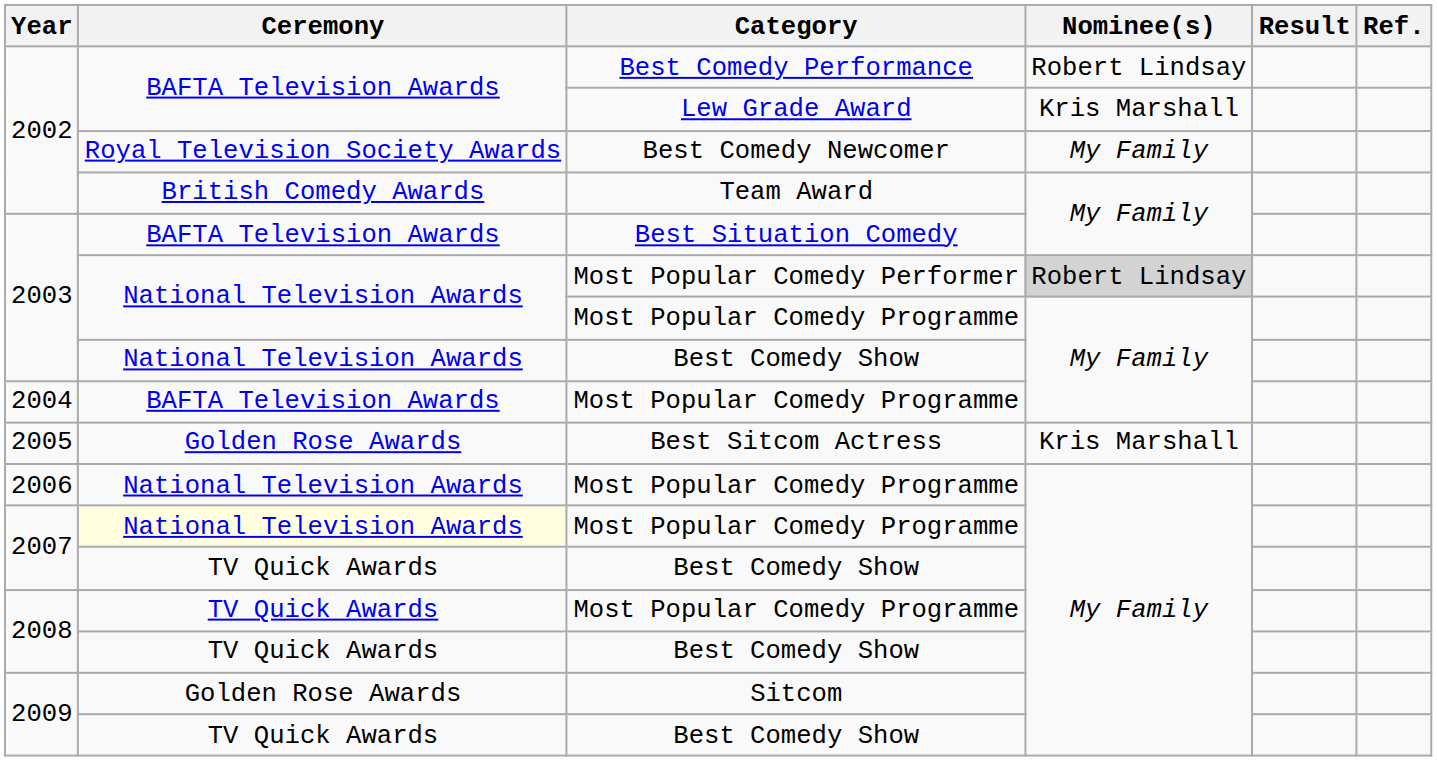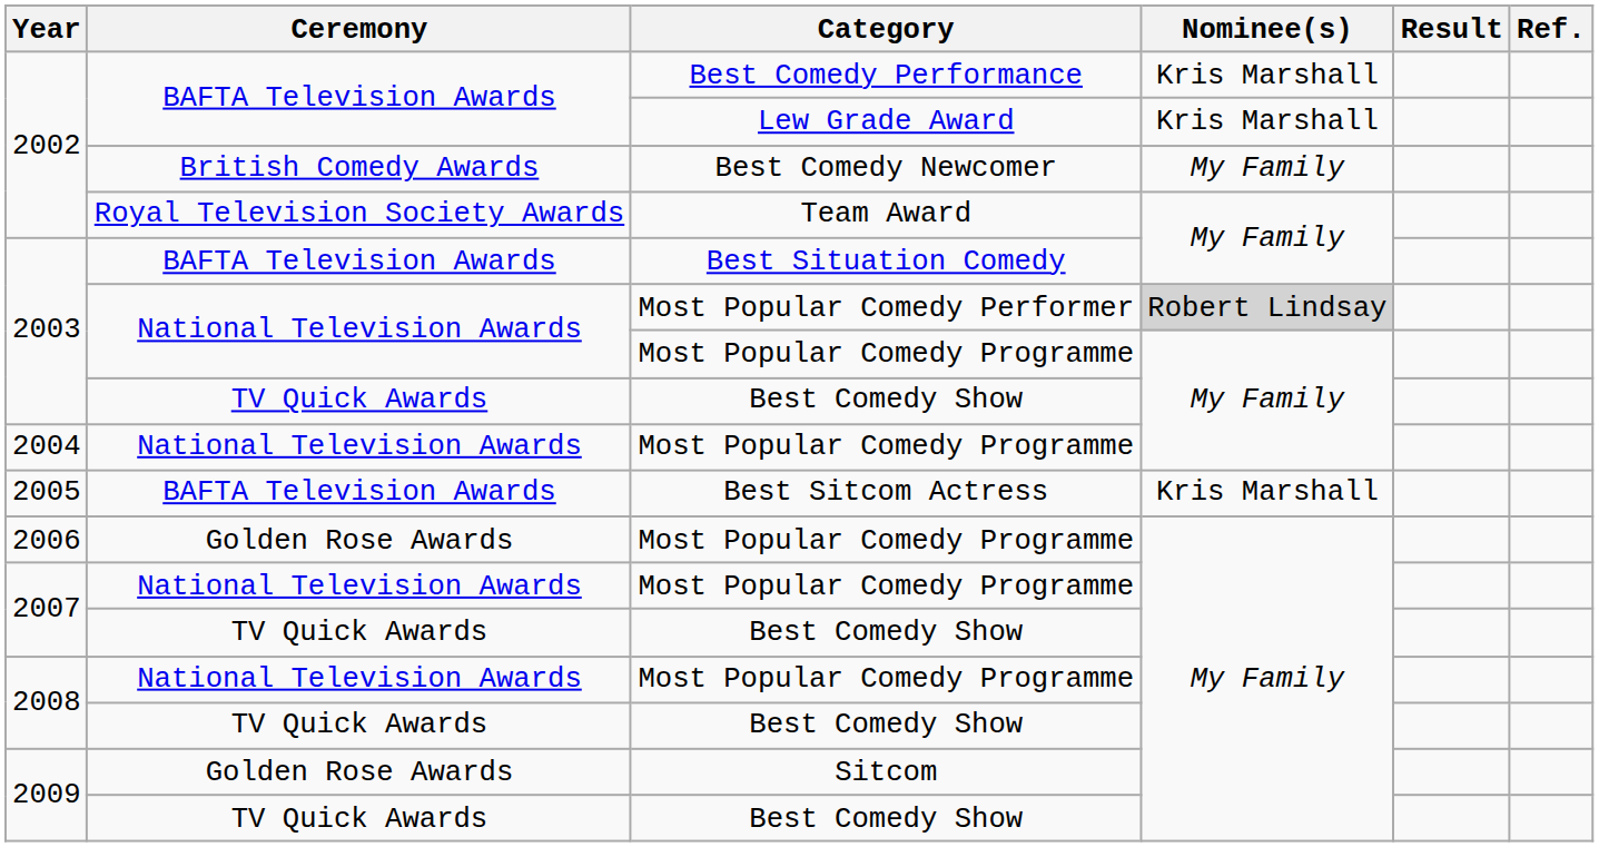 <table class="wikitable" style="text-align:center;">
 <tr>
 <th>Year</th>
 <th>Ceremony</th>
 <th>Category</th>
 <th>Nominee(s)</th>
 <th>Result</th>
 <th>Ref.</th>
 </tr>
 <tr>
 <td rowspan="4">2002</td>
 <td rowspan="2"><a href='#'>BAFTA Television Awards</a></td>
 <td><a href='#'>Best Comedy Performance</a></td>
-<td>Robert Lindsay</td>
+<td>Kris Marshall</td>
 <td></td>
 <td></td>
 </tr>
 <tr>
 <td><a href='#'>Lew Grade Award</a></td>
 <td>Kris Marshall</td>
 <td></td>
 <td></td>
 </tr>
 <tr>
-<td><a href='#'>Royal Television Society Awards</a></td>
+<td><a href='#'>British Comedy Awards</a></td>
 <td>Best Comedy Newcomer</td>
 <td><em>My Family</em></td>
 <td></td>
 <td></td>
 </tr>
 <tr>
-<td><a href='#'>British Comedy Awards</a></td>
+<td><a href='#'>Royal Television Society Awards</a></td>
 <td>Team Award</td>
 <td rowspan="2"><em>My Family</em></td>
 <td></td>
 <td></td>
 </tr>
 <tr>
 <td rowspan="4">2003</td>
 <td><a href='#'>BAFTA Television Awards</a></td>
 <td><a href='#'>Best Situation Comedy</a></td>
 <td></td>
 <td></td>
 </tr>
 <tr>
 <td rowspan="2"><a href='#'>National Television Awards</a></td>
 <td>Most Popular Comedy Performer</td>
 <td style="background: lightgrey;">Robert Lindsay</td>
 <td></td>
 <td></td>
 </tr>
 <tr>
 <td>Most Popular Comedy Programme</td>
 <td rowspan="3"><em>My Family</em></td>
 <td></td>
 <td></td>
 </tr>
 <tr>
-<td><a href='#'>National Television Awards</a></td>
+<td><a href='#'>TV Quick Awards</a></td>
 <td>Best Comedy Show</td>
 <td></td>
 <td></td>
 </tr>
 <tr>
 <td>2004</td>
-<td><a href='#'>BAFTA Television Awards</a></td>
+<td><a href='#'>National Television Awards</a></td>
 <td>Most Popular Comedy Programme</td>
 <td></td>
 <td></td>
 </tr>
 <tr>
 <td>2005</td>
-<td><a href='#'>Golden Rose Awards</a></td>
+<td><a href='#'>BAFTA Television Awards</a></td>
 <td>Best Sitcom Actress</td>
 <td>Kris Marshall</td>
 <td></td>
 <td></td>
 </tr>
 <tr>
 <td>2006</td>
-<td><a href='#'>National Television Awards</a></td>
+<td>Golden Rose Awards</td>
 <td>Most Popular Comedy Programme</td>
 <td rowspan="7"><em>My Family</em></td>
 <td></td>
 <td></td>
 </tr>
 <tr>
 <td rowspan="2">2007</td>
-<td style="background: lightyellow;"><a href='#'>National Television Awards</a></td>
+<td><a href='#'>National Television Awards</a></td>
 <td>Most Popular Comedy Programme</td>
 <td></td>
 <td></td>
 </tr>
 <tr>
 <td>TV Quick Awards</td>
 <td>Best Comedy Show</td>
 <td></td>
 <td></td>
 </tr>
 <tr>
 <td rowspan="2">2008</td>
-<td><a href='#'>TV Quick Awards</a></td>
+<td><a href='#'>National Television Awards</a></td>
 <td>Most Popular Comedy Programme</td>
 <td></td>
 <td></td>
 </tr>
 <tr>
 <td>TV Quick Awards</td>
 <td>Best Comedy Show</td>
 <td></td>
 <td></td>
 </tr>
 <tr>
 <td rowspan="2">2009</td>
 <td>Golden Rose Awards</td>
 <td>Sitcom</td>
 <td></td>
 <td></td>
 </tr>
 <tr>
 <td>TV Quick Awards</td>
 <td>Best Comedy Show</td>
 <td></td>
 <td></td>
 </tr>
 </table>
